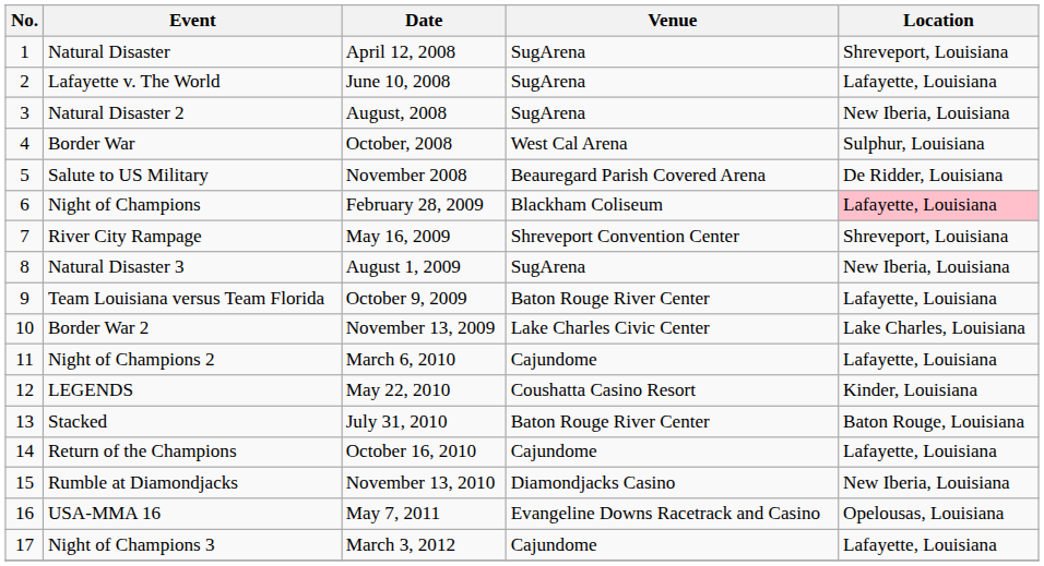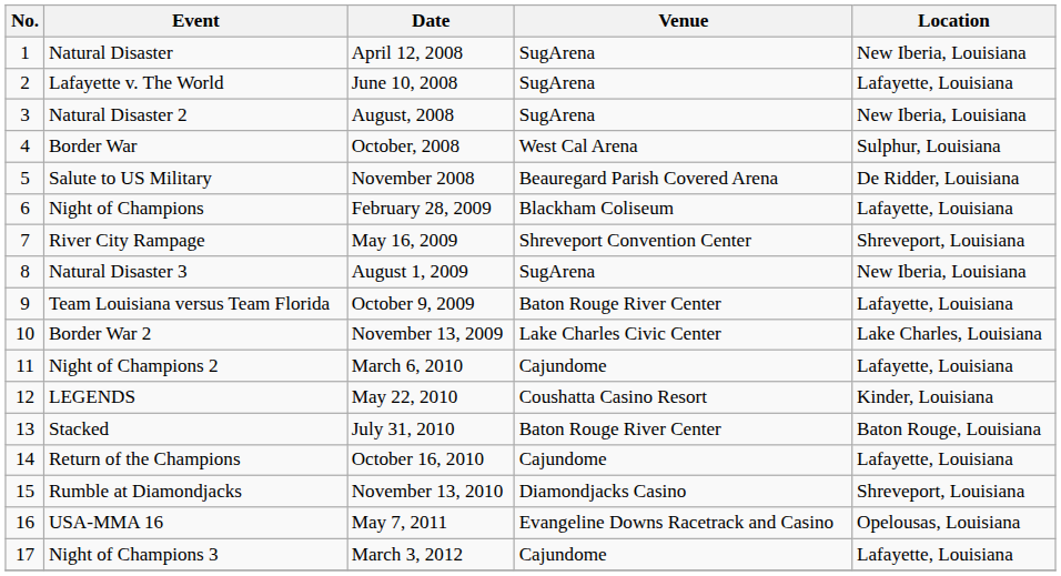 <table class="wikitable sortable" border="1" style="width:90%; margin:auto; font-size:90%;">
 <tr>
 <th>No.</th>
 <th>Event</th>
 <th>Date</th>
 <th>Venue</th>
 <th>Location</th>
 </tr>
 <tr>
 <td style="text-align:center">1</td>
 <td>Natural Disaster</td>
 <td>April 12, 2008</td>
 <td>SugArena</td>
-<td>Shreveport, Louisiana</td>
+<td>New Iberia, Louisiana</td>
 </tr>
 <tr>
 <td style="text-align:center">2</td>
 <td>Lafayette v. The World</td>
 <td>June 10, 2008</td>
 <td>SugArena</td>
 <td>Lafayette, Louisiana</td>
 </tr>
 <tr>
 <td style="text-align:center">3</td>
 <td>Natural Disaster 2</td>
 <td>August, 2008</td>
 <td>SugArena</td>
 <td>New Iberia, Louisiana</td>
 </tr>
 <tr>
 <td style="text-align:center">4</td>
 <td>Border War</td>
 <td>October, 2008</td>
 <td>West Cal Arena</td>
 <td>Sulphur, Louisiana</td>
 </tr>
 <tr>
 <td style="text-align:center">5</td>
 <td>Salute to US Military</td>
 <td>November 2008</td>
 <td>Beauregard Parish Covered Arena</td>
 <td>De Ridder, Louisiana</td>
 </tr>
 <tr>
 <td style="text-align:center">6</td>
 <td>Night of Champions</td>
 <td>February 28, 2009</td>
 <td>Blackham Coliseum</td>
-<td style="background: pink;">Lafayette, Louisiana</td>
+<td>Lafayette, Louisiana</td>
 </tr>
 <tr>
 <td style="text-align:center">7</td>
 <td>River City Rampage</td>
 <td>May 16, 2009</td>
 <td>Shreveport Convention Center</td>
 <td>Shreveport, Louisiana</td>
 </tr>
 <tr>
 <td style="text-align:center">8</td>
 <td>Natural Disaster 3</td>
 <td>August 1, 2009</td>
 <td>SugArena</td>
 <td>New Iberia, Louisiana</td>
 </tr>
 <tr>
 <td style="text-align:center">9</td>
 <td>Team Louisiana versus Team Florida</td>
 <td>October 9, 2009</td>
 <td>Baton Rouge River Center</td>
 <td>Lafayette, Louisiana</td>
 </tr>
 <tr>
 <td style="text-align:center">10</td>
 <td>Border War 2</td>
 <td>November 13, 2009</td>
 <td>Lake Charles Civic Center</td>
 <td>Lake Charles, Louisiana</td>
 </tr>
 <tr>
 <td style="text-align:center">11</td>
 <td>Night of Champions 2</td>
 <td>March 6, 2010</td>
 <td>Cajundome</td>
 <td>Lafayette, Louisiana</td>
 </tr>
 <tr>
 <td style="text-align:center">12</td>
 <td>LEGENDS</td>
 <td>May 22, 2010</td>
 <td>Coushatta Casino Resort</td>
 <td>Kinder, Louisiana</td>
 </tr>
 <tr>
 <td style="text-align:center">13</td>
 <td>Stacked</td>
 <td>July 31, 2010</td>
 <td>Baton Rouge River Center</td>
 <td>Baton Rouge, Louisiana</td>
 </tr>
 <tr>
 <td style="text-align:center">14</td>
 <td>Return of the Champions</td>
 <td>October 16, 2010</td>
 <td>Cajundome</td>
 <td>Lafayette, Louisiana</td>
 </tr>
 <tr>
 <td style="text-align:center">15</td>
 <td>Rumble at Diamondjacks</td>
 <td>November 13, 2010</td>
 <td>Diamondjacks Casino</td>
-<td>New Iberia, Louisiana</td>
+<td>Shreveport, Louisiana</td>
 </tr>
 <tr>
 <td style="text-align:center">16</td>
 <td>USA-MMA 16</td>
 <td>May 7, 2011</td>
 <td>Evangeline Downs Racetrack and Casino</td>
 <td>Opelousas, Louisiana</td>
 </tr>
 <tr>
 <td style="text-align:center">17</td>
 <td>Night of Champions 3</td>
 <td>March 3, 2012</td>
 <td>Cajundome</td>
 <td>Lafayette, Louisiana</td>
 </tr>
 <tr>
 </tr>
 </table>
